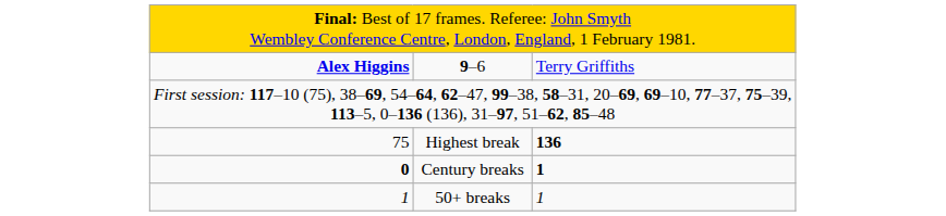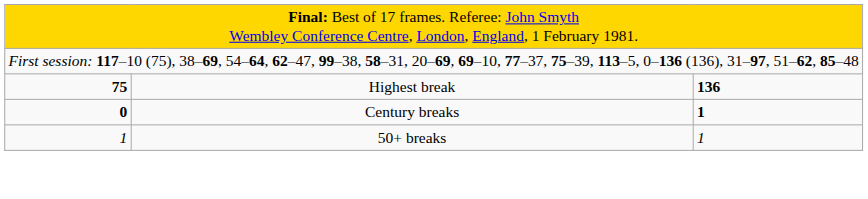 <table class="wikitable" style="font-size: 95%; margin: 1em auto 1em auto;">
 <tr>
 <td colspan="3" align="center" bgcolor="#ffd700"><strong>Final:</strong> Best of 17 frames. Referee: <a href='#'>John Smyth</a><br><a href='#'>Wembley Conference Centre</a>, <a href='#'>London</a>, <a href='#'>England</a>, 1 February 1981.</td>
 </tr>
 <tr>
-<td width="230" align="right"><strong><a href='#'>Alex Higgins</a></strong><br></td>
-<td width="100" align="center"><strong>9</strong>–6</td>
-<td width="230"><a href='#'>Terry Griffiths</a><br></td>
-</tr>
-<tr>
 <td colspan="3" align="center" style="font-size: 100%"><em>First session:</em> <strong>117</strong>–10 (75), 38–<strong>69</strong>, 54–<strong>64</strong>, <strong>62</strong>–47, <strong>99</strong>–38, <strong>58</strong>–31, 20–<strong>69</strong>, <strong>69</strong>–10, <strong>77</strong>–37, <strong>75</strong>–39, <strong>113</strong>–5, 0–<strong>136</strong> (136), 31–<strong>97</strong>, 51–<strong>62</strong>, <strong>85</strong>–48</td>
 </tr>
 <tr>
-<td align="right">75</td>
+<td align="right"><strong>75</strong></td>
 <td align="center">Highest break</td>
 <td><strong>136</strong></td>
 </tr>
 <tr>
 <td align="right"><strong>0</strong></td>
 <td align="center">Century breaks</td>
 <td><strong>1</strong></td>
 </tr>
 <tr>
 <td align="right"><em>1</em></td>
 <td align="center">50+ breaks</td>
 <td><em>1</em></td>
 </tr>
 </table>
